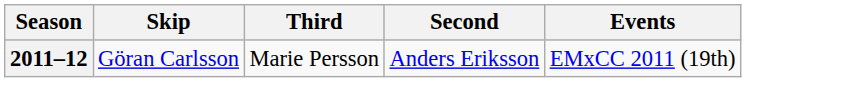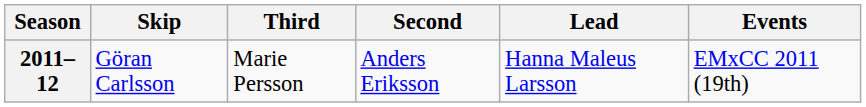 <table class="wikitable">
 <tr>
 <th scope="col">Season</th>
 <th scope="col">Skip</th>
 <th scope="col">Third</th>
 <th scope="col">Second</th>
+<th scope="col">Lead</th>
 <th scope="col">Events</th>
 </tr>
 <tr>
 <th scope="row">2011–12</th>
 <td><a href='#'>Göran Carlsson</a></td>
 <td>Marie Persson</td>
 <td><a href='#'>Anders Eriksson</a></td>
+<td><a href='#'>Hanna Maleus Larsson</a></td>
 <td><a href='#'>EMxCC 2011</a> (19th)</td>
 </tr>
 </table>
